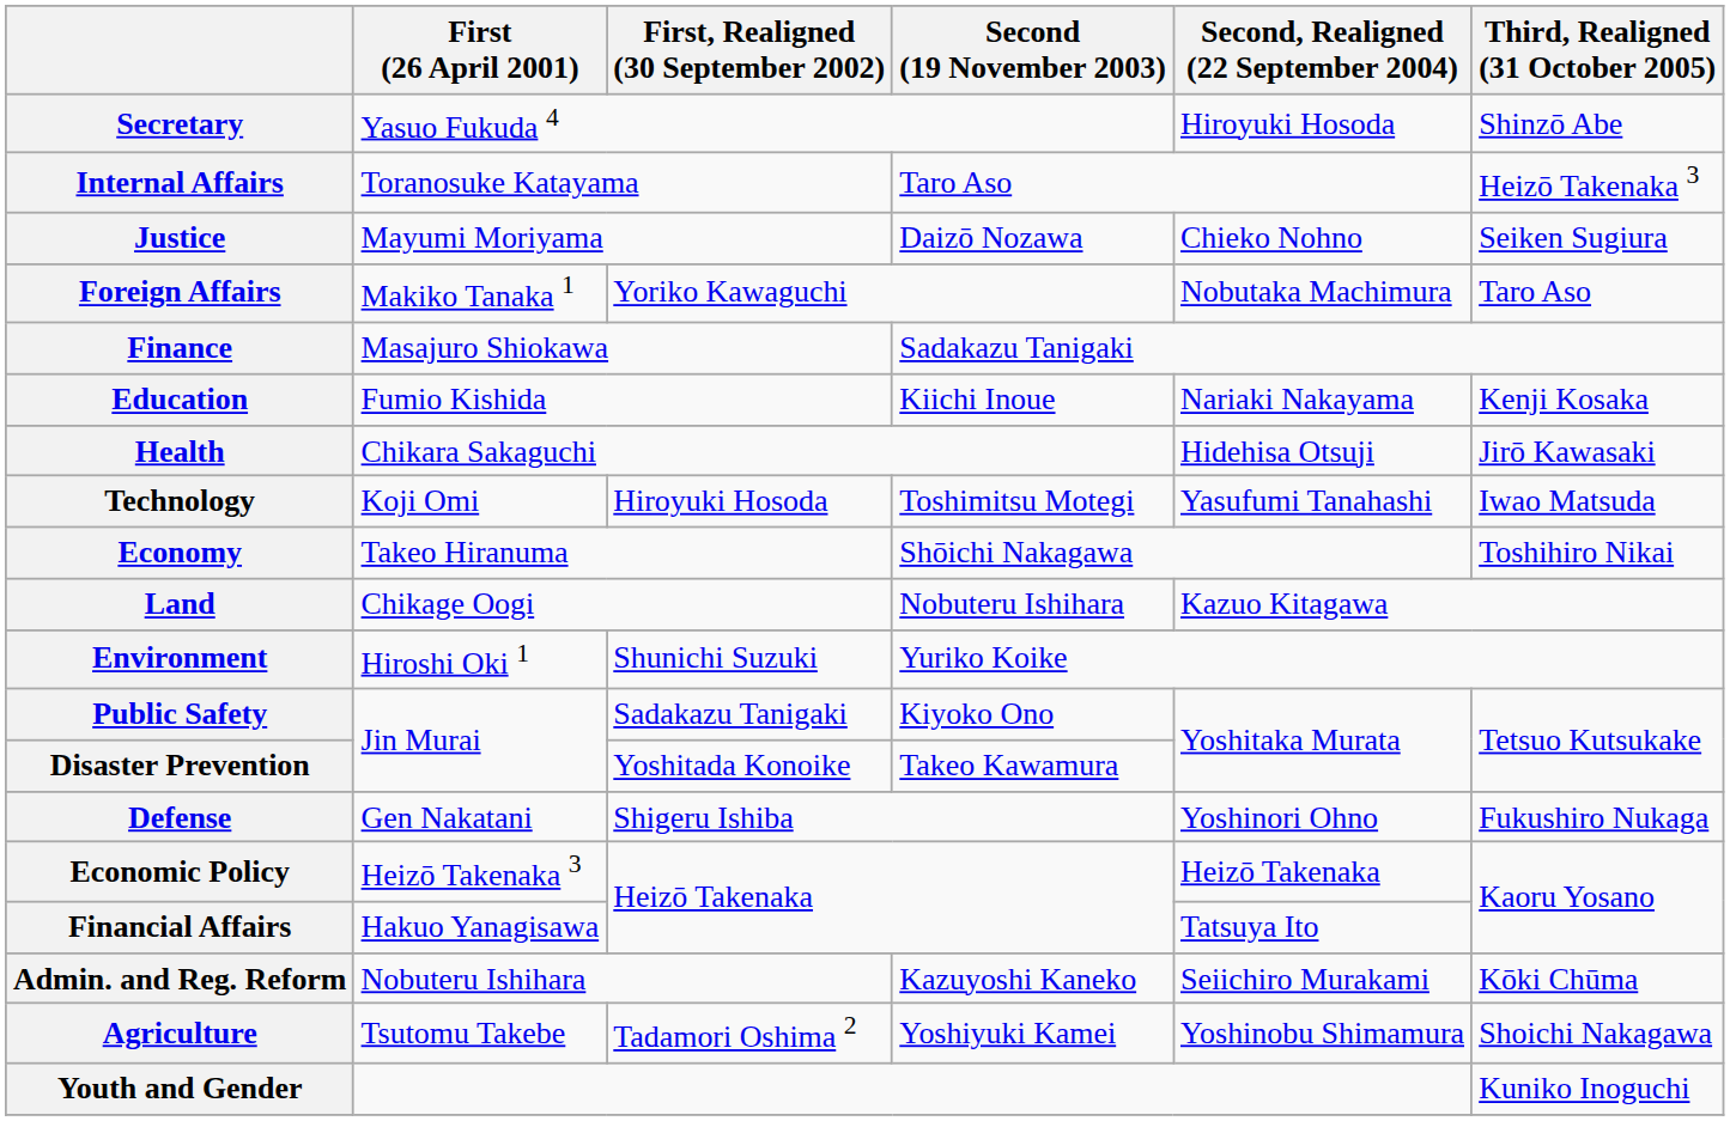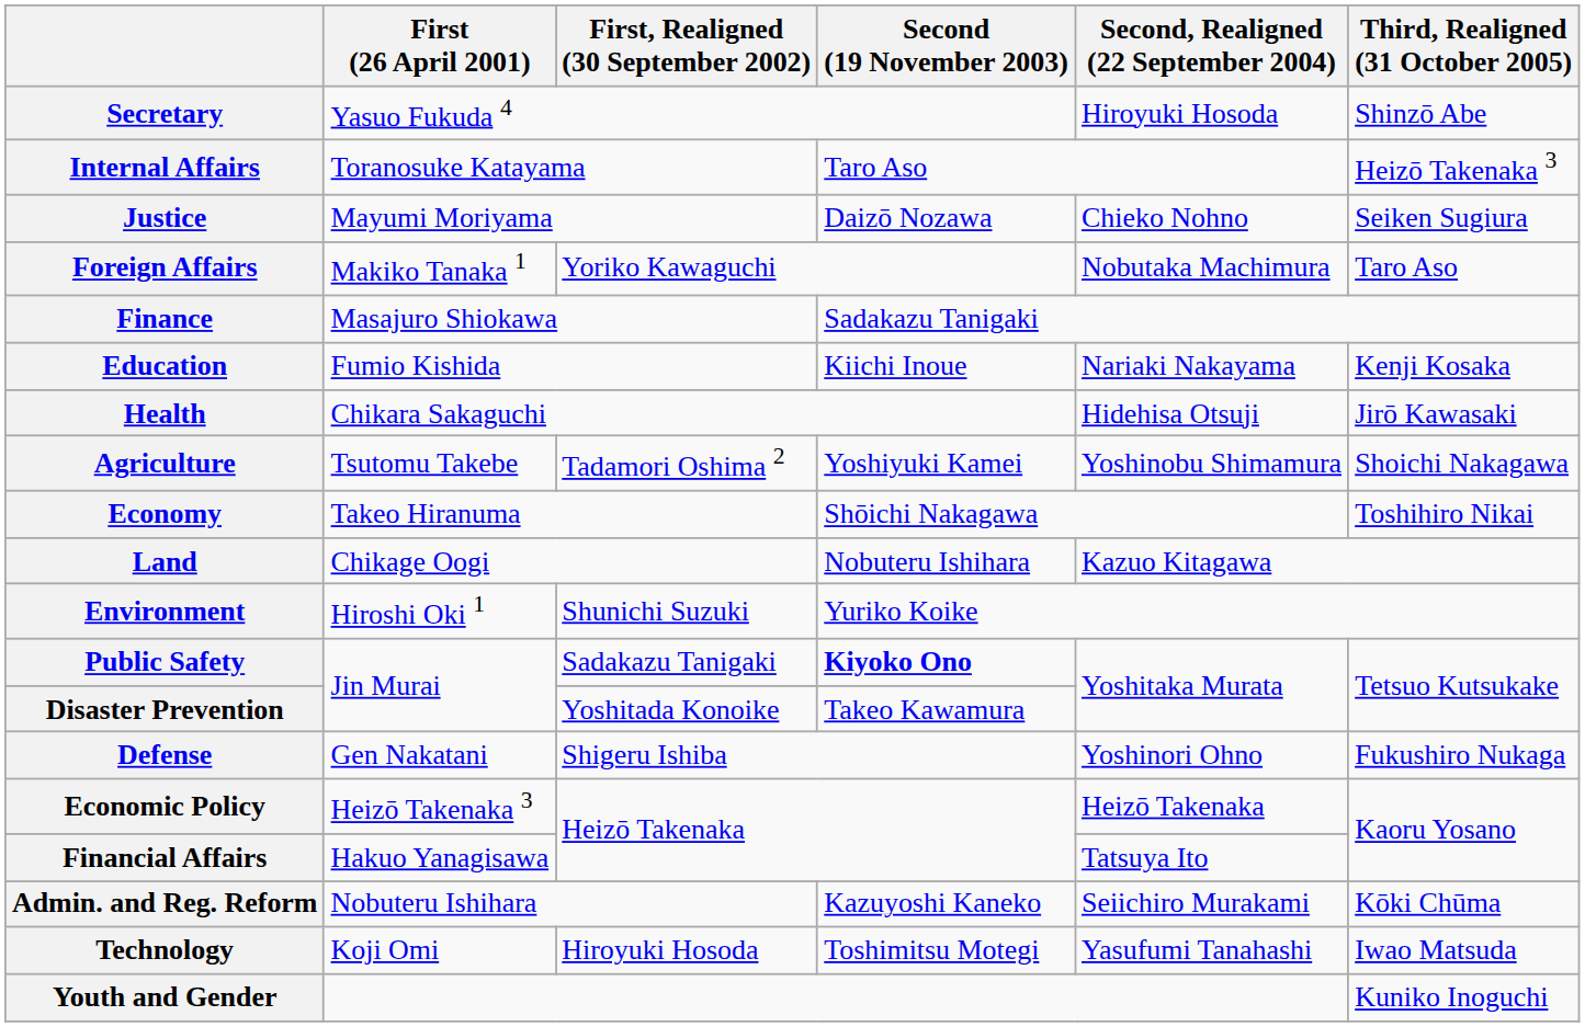 <table class="wikitable" style="font-size: 90%;">
 <tr>
 <th></th>
 <th>First<br>(26 April 2001)</th>
 <th>First, Realigned<br>(30 September 2002)</th>
 <th>Second<br>(19 November 2003)</th>
 <th>Second, Realigned<br>(22 September 2004)</th>
 <th>Third, Realigned<br>(31 October 2005)</th>
 </tr>
 <tr>
 <th><a href='#'>Secretary</a></th>
 <td colspan="3"><a href='#'>Yasuo Fukuda</a> <sup>4</sup></td>
 <td><a href='#'>Hiroyuki Hosoda</a></td>
 <td><a href='#'>Shinzō Abe</a></td>
 </tr>
 <tr>
 <th><a href='#'>Internal Affairs</a></th>
 <td colspan="2"><a href='#'>Toranosuke Katayama</a></td>
 <td colspan="2"><a href='#'>Taro Aso</a></td>
 <td><a href='#'>Heizō Takenaka</a> <sup>3</sup></td>
 </tr>
 <tr>
 <th><a href='#'>Justice</a></th>
 <td colspan="2"><a href='#'>Mayumi Moriyama</a></td>
 <td><a href='#'>Daizō Nozawa</a></td>
 <td><a href='#'>Chieko Nohno</a></td>
 <td><a href='#'>Seiken Sugiura</a></td>
 </tr>
 <tr>
 <th><a href='#'>Foreign Affairs</a></th>
 <td><a href='#'>Makiko Tanaka</a> <sup>1</sup></td>
 <td colspan="2"><a href='#'>Yoriko Kawaguchi</a></td>
 <td><a href='#'>Nobutaka Machimura</a></td>
 <td><a href='#'>Taro Aso</a></td>
 </tr>
 <tr>
 <th><a href='#'>Finance</a></th>
 <td colspan="2"><a href='#'>Masajuro Shiokawa</a></td>
 <td colspan="3"><a href='#'>Sadakazu Tanigaki</a></td>
 </tr>
 <tr>
 <th><a href='#'>Education</a></th>
 <td colspan="2"><a href='#'>Fumio Kishida</a></td>
 <td><a href='#'>Kiichi Inoue</a></td>
 <td><a href='#'>Nariaki Nakayama</a></td>
 <td><a href='#'>Kenji Kosaka</a></td>
 </tr>
 <tr>
 <th><a href='#'>Health</a></th>
 <td colspan="3"><a href='#'>Chikara Sakaguchi</a></td>
 <td><a href='#'>Hidehisa Otsuji</a></td>
 <td><a href='#'>Jirō Kawasaki</a></td>
 </tr>
 <tr>
-<th>Technology</th>
-<td><a href='#'>Koji Omi</a></td>
-<td><a href='#'>Hiroyuki Hosoda</a></td>
-<td><a href='#'>Toshimitsu Motegi</a></td>
-<td><a href='#'>Yasufumi Tanahashi</a></td>
-<td><a href='#'>Iwao Matsuda</a></td>
+<th><a href='#'>Agriculture</a></th>
+<td><a href='#'>Tsutomu Takebe</a></td>
+<td><a href='#'>Tadamori Oshima</a> <sup>2</sup></td>
+<td><a href='#'>Yoshiyuki Kamei</a></td>
+<td><a href='#'>Yoshinobu Shimamura</a></td>
+<td><a href='#'>Shoichi Nakagawa</a></td>
 </tr>
 <tr>
 <th><a href='#'>Economy</a></th>
 <td colspan="2"><a href='#'>Takeo Hiranuma</a></td>
 <td colspan="2"><a href='#'>Shōichi Nakagawa</a></td>
 <td><a href='#'>Toshihiro Nikai</a></td>
 </tr>
 <tr>
 <th><a href='#'>Land</a></th>
 <td colspan="2"><a href='#'>Chikage Oogi</a></td>
 <td><a href='#'>Nobuteru Ishihara</a></td>
 <td colspan="2"><a href='#'>Kazuo Kitagawa</a></td>
 </tr>
 <tr>
 <th><a href='#'>Environment</a></th>
 <td><a href='#'>Hiroshi Oki</a> <sup>1</sup></td>
 <td><a href='#'>Shunichi Suzuki</a></td>
 <td colspan="3"><a href='#'>Yuriko Koike</a></td>
 </tr>
 <tr>
 <th><a href='#'>Public Safety</a></th>
 <td rowspan=2><a href='#'>Jin Murai</a></td>
 <td><a href='#'>Sadakazu Tanigaki</a></td>
-<td><a href='#'>Kiyoko Ono</a></td>
+<td><strong><a href='#'>Kiyoko Ono</a></strong></td>
 <td rowspan=2><a href='#'>Yoshitaka Murata</a></td>
 <td rowspan=2><a href='#'>Tetsuo Kutsukake</a></td>
 </tr>
 <tr>
 <th>Disaster Prevention</th>
 <td><a href='#'>Yoshitada Konoike</a></td>
 <td><a href='#'>Takeo Kawamura</a></td>
 </tr>
 <tr>
 <th><a href='#'>Defense</a></th>
 <td><a href='#'>Gen Nakatani</a></td>
 <td colspan="2"><a href='#'>Shigeru Ishiba</a></td>
 <td><a href='#'>Yoshinori Ohno</a></td>
 <td><a href='#'>Fukushiro Nukaga</a></td>
 </tr>
 <tr>
 <th>Economic Policy</th>
 <td><a href='#'>Heizō Takenaka</a> <sup>3</sup></td>
 <td colspan="2" rowspan="2"><a href='#'>Heizō Takenaka</a></td>
 <td><a href='#'>Heizō Takenaka</a></td>
 <td rowspan=2><a href='#'>Kaoru Yosano</a></td>
 </tr>
 <tr>
 <th>Financial Affairs</th>
 <td><a href='#'>Hakuo Yanagisawa</a></td>
 <td><a href='#'>Tatsuya Ito</a></td>
 </tr>
 <tr>
 <th>Admin. and Reg. Reform</th>
 <td colspan="2"><a href='#'>Nobuteru Ishihara</a></td>
 <td><a href='#'>Kazuyoshi Kaneko</a></td>
 <td><a href='#'>Seiichiro Murakami</a></td>
 <td><a href='#'>Kōki Chūma</a></td>
 </tr>
 <tr>
-<th><a href='#'>Agriculture</a></th>
-<td><a href='#'>Tsutomu Takebe</a></td>
-<td><a href='#'>Tadamori Oshima</a> <sup>2</sup></td>
-<td><a href='#'>Yoshiyuki Kamei</a></td>
-<td><a href='#'>Yoshinobu Shimamura</a></td>
-<td><a href='#'>Shoichi Nakagawa</a></td>
+<th>Technology</th>
+<td><a href='#'>Koji Omi</a></td>
+<td><a href='#'>Hiroyuki Hosoda</a></td>
+<td><a href='#'>Toshimitsu Motegi</a></td>
+<td><a href='#'>Yasufumi Tanahashi</a></td>
+<td><a href='#'>Iwao Matsuda</a></td>
 </tr>
 <tr>
 <th>Youth and Gender</th>
 <td colspan=4></td>
 <td><a href='#'>Kuniko Inoguchi</a></td>
 </tr>
 </table>
